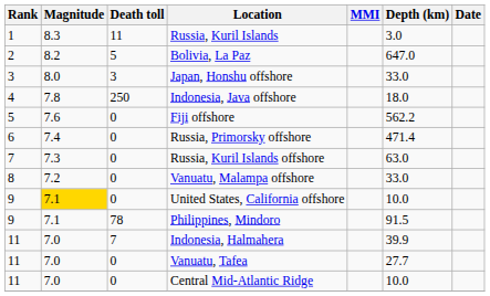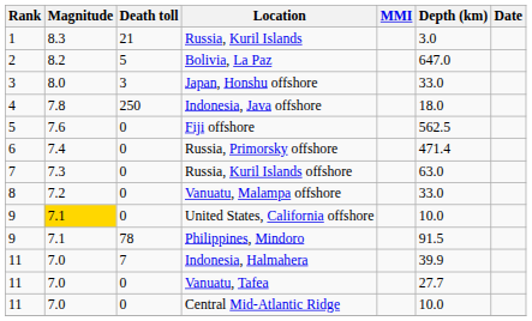 <table class="sortable wikitable" style="font-size:100%;">
 <tr>
 <th>Rank</th>
 <th>Magnitude</th>
 <th>Death toll</th>
 <th>Location</th>
 <th><a href='#'>MMI</a></th>
 <th>Depth (km)</th>
 <th>Date</th>
 </tr>
 <tr>
 <td>1</td>
 <td>8.3</td>
-<td>11</td>
+<td>21</td>
 <td> <a href='#'>Russia</a>, <a href='#'>Kuril Islands</a></td>
 <td></td>
 <td>3.0</td>
 <td></td>
 </tr>
 <tr>
 <td>2</td>
 <td>8.2</td>
 <td>5</td>
 <td> <a href='#'>Bolivia</a>, <a href='#'>La Paz</a></td>
 <td></td>
 <td>647.0</td>
 <td></td>
 </tr>
 <tr>
 <td>3</td>
 <td>8.0</td>
 <td>3</td>
 <td> <a href='#'>Japan</a>, <a href='#'>Honshu</a> offshore</td>
 <td></td>
 <td>33.0</td>
 <td></td>
 </tr>
 <tr>
 <td>4</td>
 <td>7.8</td>
 <td>250</td>
 <td> <a href='#'>Indonesia</a>, <a href='#'>Java</a> offshore</td>
 <td></td>
 <td>18.0</td>
 <td></td>
 </tr>
 <tr>
 <td>5</td>
 <td>7.6</td>
 <td>0</td>
 <td> <a href='#'>Fiji</a> offshore</td>
 <td></td>
-<td>562.2</td>
+<td>562.5</td>
 <td></td>
 </tr>
 <tr>
 <td>6</td>
 <td>7.4</td>
 <td>0</td>
 <td> Russia, <a href='#'>Primorsky</a> offshore</td>
 <td></td>
 <td>471.4</td>
 <td></td>
 </tr>
 <tr>
 <td>7</td>
 <td>7.3</td>
 <td>0</td>
 <td> Russia, <a href='#'>Kuril Islands</a> offshore</td>
 <td></td>
 <td>63.0</td>
 <td></td>
 </tr>
 <tr>
 <td>8</td>
 <td>7.2</td>
 <td>0</td>
 <td> <a href='#'>Vanuatu</a>, <a href='#'>Malampa</a> offshore</td>
 <td></td>
 <td>33.0</td>
 <td></td>
 </tr>
 <tr>
 <td>9</td>
 <td style="background: gold;">7.1</td>
 <td>0</td>
 <td> United States, <a href='#'>California</a> offshore</td>
 <td></td>
 <td>10.0</td>
 <td></td>
 </tr>
 <tr>
 <td>9</td>
 <td>7.1</td>
 <td>78</td>
 <td> <a href='#'>Philippines</a>, <a href='#'>Mindoro</a></td>
 <td></td>
 <td>91.5</td>
 <td></td>
 </tr>
 <tr>
 <td>11</td>
 <td>7.0</td>
 <td>7</td>
 <td> <a href='#'>Indonesia</a>, <a href='#'>Halmahera</a></td>
 <td></td>
 <td>39.9</td>
 <td></td>
 </tr>
 <tr>
 <td>11</td>
 <td>7.0</td>
 <td>0</td>
 <td> <a href='#'>Vanuatu</a>, <a href='#'>Tafea</a></td>
 <td></td>
 <td>27.7</td>
 <td></td>
 </tr>
 <tr>
 <td>11</td>
 <td>7.0</td>
 <td>0</td>
 <td>Central <a href='#'>Mid-Atlantic Ridge</a></td>
 <td></td>
 <td>10.0</td>
 <td></td>
 </tr>
 <tr>
 </tr>
 </table>
